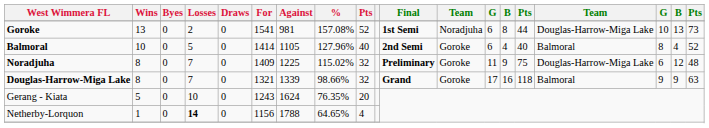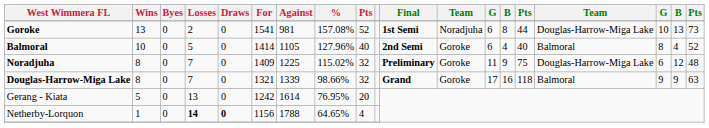 <table style="font-size: 85%; text-align: left;" class="wikitable">
 <tr>
 <th style="color:crimson">West Wimmera FL</th>
 <th style="color:crimson">Wins</th>
 <th style="color:crimson">Byes</th>
 <th style="color:crimson">Losses</th>
 <th style="color:crimson">Draws</th>
 <th style="color:crimson">For</th>
 <th style="color:crimson">Against</th>
 <th style="color:crimson">%</th>
 <th style="color:crimson">Pts</th>
 <th></th>
 <th style="color:green">Final</th>
 <th style="color:green">Team</th>
 <th style="color:green">G</th>
 <th style="color:green">B</th>
 <th style="color:green">Pts</th>
 <th style="color:green">Team</th>
 <th style="color:green">G</th>
 <th style="color:green">B</th>
 <th style="color:green">Pts</th>
 </tr>
 <tr>
 </tr>
 <tr>
 </tr>
 <tr>
 <td><strong>	Goroke	</strong></td>
 <td>13</td>
 <td>0</td>
 <td>2</td>
 <td>0</td>
 <td>1541</td>
 <td>981</td>
 <td>157.08%</td>
 <td>52</td>
 <td></td>
 <td><strong>1st Semi</strong></td>
 <td>Noradjuha</td>
 <td>6</td>
 <td>8</td>
 <td>44</td>
 <td>Douglas-Harrow-Miga Lake</td>
 <td>10</td>
 <td>13</td>
 <td>73</td>
 </tr>
 <tr>
 <td><strong>	Balmoral	</strong></td>
 <td>10</td>
 <td>0</td>
 <td>5</td>
 <td>0</td>
 <td>1414</td>
 <td>1105</td>
 <td>127.96%</td>
 <td>40</td>
 <td></td>
 <td><strong>2nd Semi</strong></td>
 <td>Goroke</td>
 <td>6</td>
 <td>4</td>
 <td>40</td>
 <td>Balmoral</td>
 <td>8</td>
 <td>4</td>
 <td>52</td>
 </tr>
 <tr>
 <td><strong>	Noradjuha	</strong></td>
 <td>8</td>
 <td>0</td>
 <td>7</td>
 <td>0</td>
 <td>1409</td>
 <td>1225</td>
 <td>115.02%</td>
 <td>32</td>
 <td></td>
 <td><strong>Preliminary</strong></td>
 <td>Goroke</td>
 <td>11</td>
 <td>9</td>
 <td>75</td>
 <td>Douglas-Harrow-Miga Lake</td>
 <td>6</td>
 <td>12</td>
 <td>48</td>
 </tr>
 <tr>
 <td><strong>	Douglas-Harrow-Miga Lake	</strong></td>
 <td>8</td>
 <td>0</td>
 <td>7</td>
 <td>0</td>
 <td>1321</td>
 <td>1339</td>
 <td>98.66%</td>
 <td>32</td>
 <td></td>
 <td><strong>Grand</strong></td>
 <td>Goroke</td>
 <td>17</td>
 <td>16</td>
 <td>118</td>
 <td>Balmoral</td>
 <td>9</td>
 <td>9</td>
 <td>63</td>
 </tr>
 <tr>
 <td>Gerang - Kiata</td>
 <td>5</td>
 <td>0</td>
-<td>10</td>
+<td>13</td>
 <td>0</td>
-<td>1243</td>
-<td>1624</td>
-<td>76.35%</td>
+<td>1242</td>
+<td>1614</td>
+<td>76.95%</td>
 <td>20</td>
 <td></td>
 </tr>
 <tr>
 <td>Netherby-Lorquon</td>
 <td>1</td>
 <td>0</td>
 <td><strong>14</strong></td>
-<td>0</td>
+<td><strong>0</strong></td>
 <td>1156</td>
 <td>1788</td>
 <td>64.65%</td>
 <td>4</td>
 <td></td>
 </tr>
 <tr>
 </tr>
 </table>
